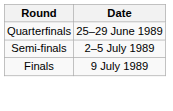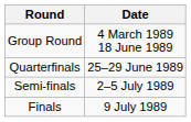 <table class="wikitable" style="text-align: center">
 <tr>
 <th>Round</th>
 <th>Date</th>
+</tr>
+<tr>
+<td>Group Round</td>
+<td>4 March 1989<br>18 June 1989</td>
 </tr>
 <tr>
 <td>Quarterfinals</td>
 <td>25–29 June 1989</td>
 </tr>
 <tr>
 <td>Semi-finals</td>
 <td>2–5 July 1989</td>
 </tr>
 <tr>
 <td>Finals</td>
 <td>9 July 1989</td>
 </tr>
 </table>
